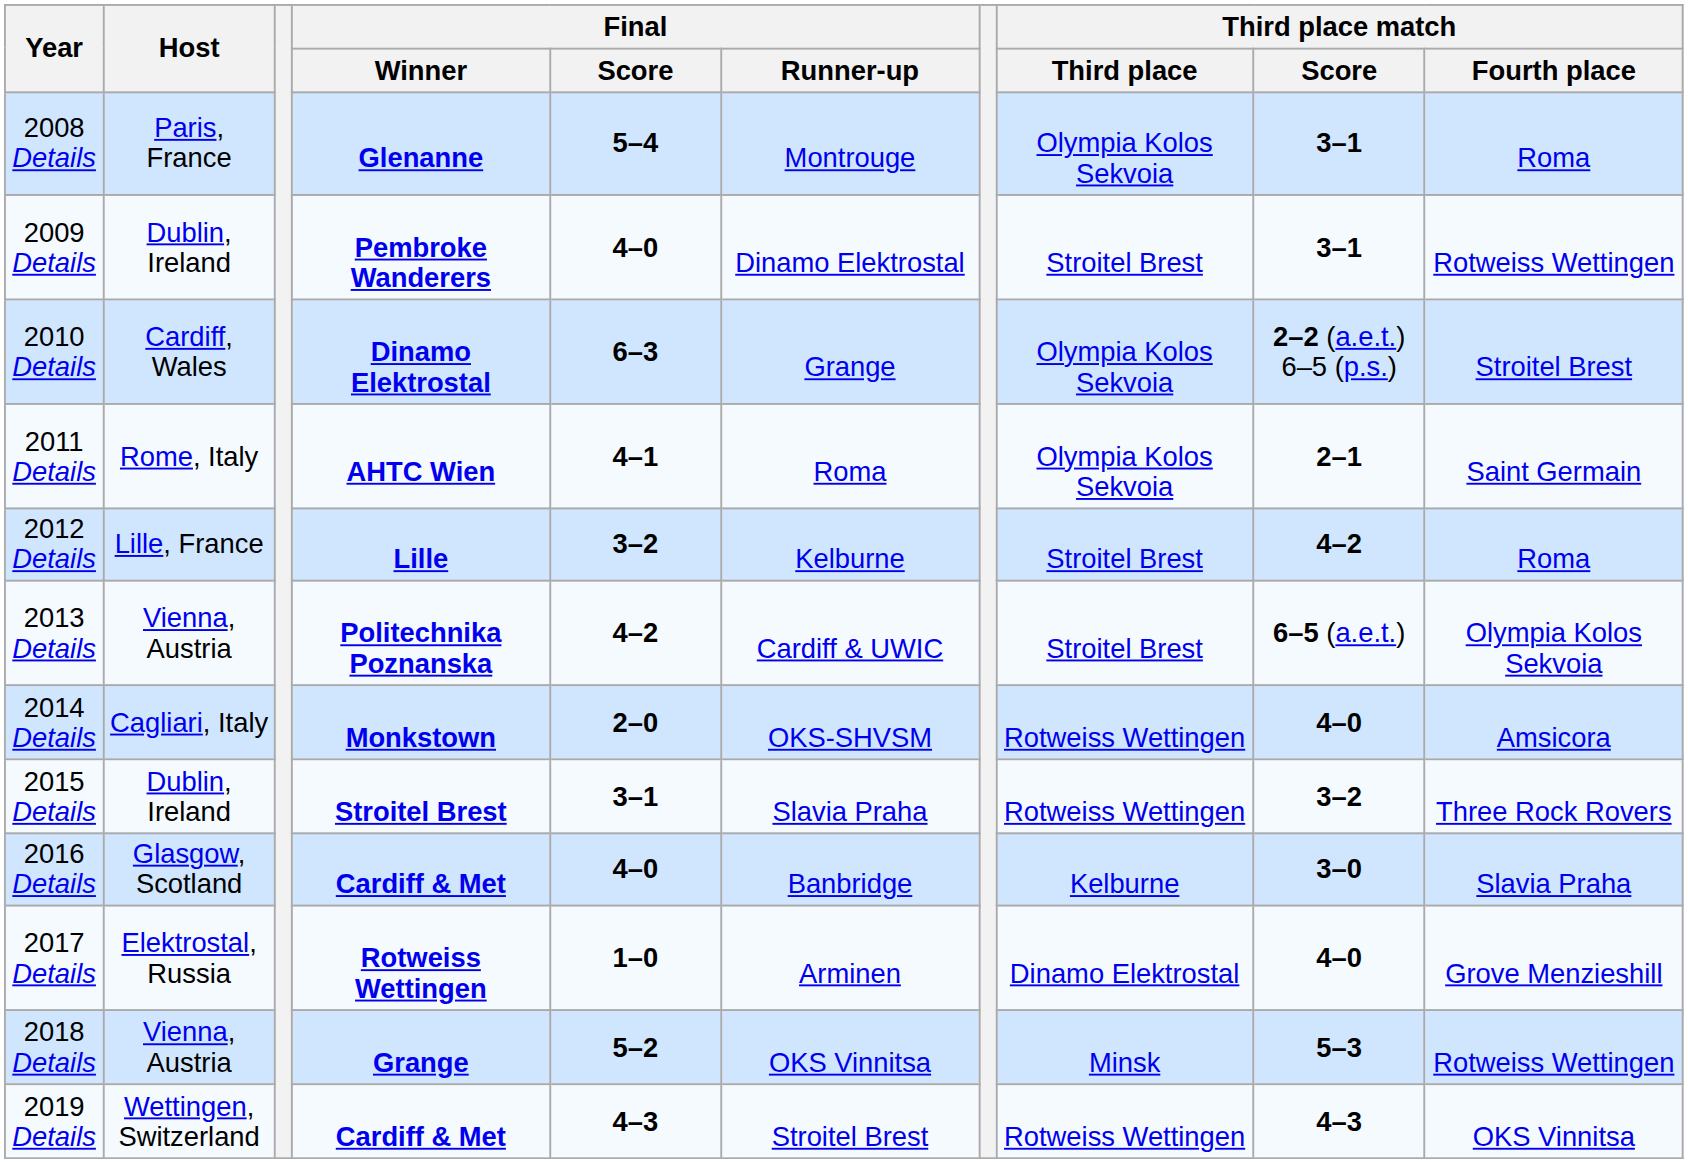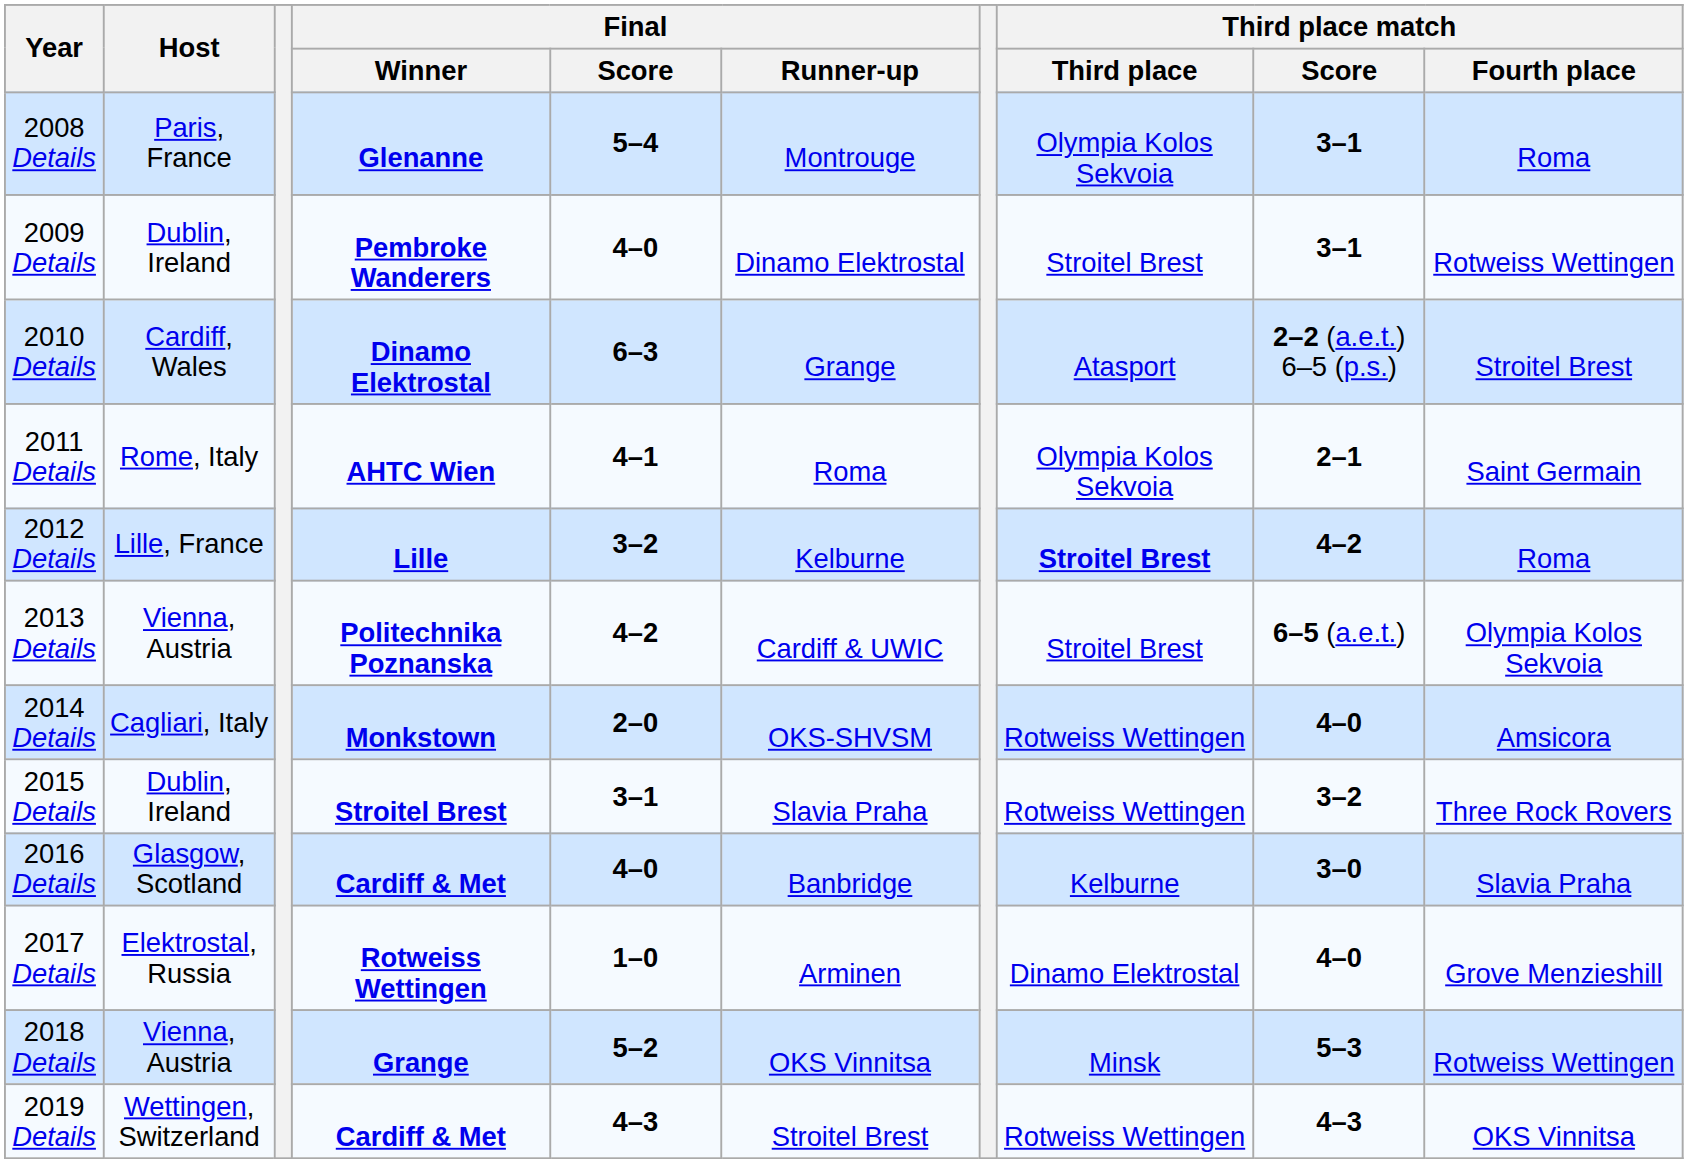 <table class="wikitable" style="text-align:center;width:100%; font-size:90%;">
 <tr>
 <th rowspan="2" style="width:5%;">Year</th>
 <th rowspan="2" style="width:10%;">Host</th>
 <th style="width:1%;" rowspan="14"></th>
 <th colspan=3>Final</th>
 <th style="width:1%;" rowspan="14"></th>
 <th colspan=3>Third place match</th>
 </tr>
 <tr>
 <th width=15%>Winner</th>
 <th width=10%>Score</th>
 <th width=15%>Runner-up</th>
 <th width=15%>Third place</th>
 <th width=10%>Score</th>
 <th width=15%>Fourth place</th>
 </tr>
 <tr style="background:#d0e6ff;">
 <td>2008<br><em><a href='#'>Details</a></em></td>
 <td><a href='#'>Paris</a>, France</td>
 <td><strong><br><a href='#'>Glenanne</a></strong></td>
 <td><strong>5–4</strong></td>
 <td><br><a href='#'>Montrouge</a></td>
 <td><br><a href='#'>Olympia Kolos Sekvoia</a></td>
 <td><strong>3–1</strong></td>
 <td><br><a href='#'>Roma</a></td>
 </tr>
 <tr style="background:#f5faff;">
 <td>2009<br><em><a href='#'>Details</a></em></td>
 <td><a href='#'>Dublin</a>, Ireland</td>
 <td><strong><br><a href='#'>Pembroke Wanderers</a></strong></td>
 <td><strong>4–0</strong></td>
 <td><br><a href='#'>Dinamo Elektrostal</a></td>
 <td><br><a href='#'>Stroitel Brest</a></td>
 <td><strong>3–1</strong></td>
 <td><br><a href='#'>Rotweiss Wettingen</a></td>
 </tr>
 <tr style="background:#d0e6ff;">
 <td>2010<br><em><a href='#'>Details</a></em></td>
 <td><a href='#'>Cardiff</a>, Wales</td>
 <td><strong><br><a href='#'>Dinamo Elektrostal</a></strong></td>
 <td><strong>6–3</strong></td>
 <td><br><a href='#'>Grange</a></td>
-<td><br><a href='#'>Olympia Kolos Sekvoia</a></td>
+<td><br><a href='#'>Atasport</a></td>
 <td><strong>2–2</strong> (<a href='#'>a.e.t.</a>)<br>6–5 (<a href='#'>p.s.</a>)</td>
 <td><br><a href='#'>Stroitel Brest</a></td>
 </tr>
 <tr style="background:#f5faff;">
 <td>2011<br><em><a href='#'>Details</a></em></td>
 <td><a href='#'>Rome</a>, Italy</td>
 <td><strong><br><a href='#'>AHTC Wien</a></strong></td>
 <td><strong>4–1</strong></td>
 <td><br><a href='#'>Roma</a></td>
 <td><br><a href='#'>Olympia Kolos Sekvoia</a></td>
 <td><strong>2–1</strong></td>
 <td><br><a href='#'>Saint Germain</a></td>
 </tr>
 <tr style="background:#d0e6ff;">
 <td>2012<br><em><a href='#'>Details</a></em></td>
 <td><a href='#'>Lille</a>, France</td>
 <td><strong><br><a href='#'>Lille</a></strong></td>
 <td><strong>3–2</strong></td>
 <td><br><a href='#'>Kelburne</a></td>
-<td><br><a href='#'>Stroitel Brest</a></td>
+<td><strong><br><a href='#'>Stroitel Brest</a></strong></td>
 <td><strong>4–2</strong></td>
 <td><br><a href='#'>Roma</a></td>
 </tr>
 <tr style="background:#f5faff;">
 <td>2013<br><em><a href='#'>Details</a></em></td>
 <td><a href='#'>Vienna</a>, Austria</td>
 <td><strong><br><a href='#'>Politechnika Poznanska</a></strong></td>
 <td><strong>4–2</strong></td>
 <td><br><a href='#'>Cardiff & UWIC</a></td>
 <td><br><a href='#'>Stroitel Brest</a></td>
 <td><strong>6–5</strong> (<a href='#'>a.e.t.</a>)</td>
 <td><br><a href='#'>Olympia Kolos Sekvoia</a></td>
 </tr>
 <tr style="background:#d0e6ff;">
 <td>2014<br><em><a href='#'>Details</a></em></td>
 <td><a href='#'>Cagliari</a>, Italy</td>
 <td><strong><br><a href='#'>Monkstown</a></strong></td>
 <td><strong>2–0</strong></td>
 <td><br><a href='#'>OKS-SHVSM</a></td>
 <td><br><a href='#'>Rotweiss Wettingen</a></td>
 <td><strong>4–0</strong></td>
 <td><br><a href='#'>Amsicora</a></td>
 </tr>
 <tr style="background:#f5faff;">
 <td>2015<br><em><a href='#'>Details</a></em></td>
 <td><a href='#'>Dublin</a>, Ireland</td>
 <td><strong><br><a href='#'>Stroitel Brest</a></strong></td>
 <td><strong>3–1</strong></td>
 <td><br><a href='#'>Slavia Praha</a></td>
 <td><br><a href='#'>Rotweiss Wettingen</a></td>
 <td><strong>3–2</strong></td>
 <td><br><a href='#'>Three Rock Rovers</a></td>
 </tr>
 <tr style="background:#d0e6ff;">
 <td>2016<br><em><a href='#'>Details</a></em></td>
 <td><a href='#'>Glasgow</a>, Scotland</td>
 <td><strong><br><a href='#'>Cardiff & Met</a></strong></td>
 <td><strong>4–0</strong></td>
 <td><br><a href='#'>Banbridge</a></td>
 <td><br><a href='#'>Kelburne</a></td>
 <td><strong>3–0</strong></td>
 <td><br><a href='#'>Slavia Praha</a></td>
 </tr>
 <tr style="background:#f5faff;">
 <td>2017<br><em><a href='#'>Details</a></em></td>
 <td><a href='#'>Elektrostal</a>, Russia</td>
 <td><strong><br><a href='#'>Rotweiss Wettingen</a></strong></td>
 <td><strong>1–0</strong></td>
 <td><br><a href='#'>Arminen</a></td>
 <td><br><a href='#'>Dinamo Elektrostal</a></td>
 <td><strong>4–0</strong></td>
 <td><br><a href='#'>Grove Menzieshill</a></td>
 </tr>
 <tr style="background:#d0e6ff;">
 <td>2018<br><em><a href='#'>Details</a></em></td>
 <td><a href='#'>Vienna</a>, Austria</td>
 <td><strong><br><a href='#'>Grange</a></strong></td>
 <td><strong>5–2</strong></td>
 <td><br><a href='#'>OKS Vinnitsa</a></td>
 <td><br><a href='#'>Minsk</a></td>
 <td><strong>5–3</strong></td>
 <td><br><a href='#'>Rotweiss Wettingen</a></td>
 </tr>
 <tr style="background:#f5faff;">
 <td>2019<br><em><a href='#'>Details</a></em></td>
 <td><a href='#'>Wettingen</a>, Switzerland</td>
 <td><strong><br><a href='#'>Cardiff & Met</a></strong></td>
 <td><strong>4–3</strong></td>
 <td><br><a href='#'>Stroitel Brest</a></td>
 <td><br><a href='#'>Rotweiss Wettingen</a></td>
 <td><strong>4–3</strong></td>
 <td><br><a href='#'>OKS Vinnitsa</a></td>
 </tr>
 </table>
